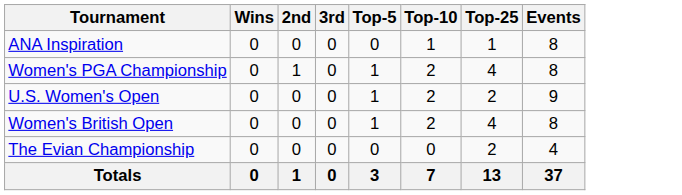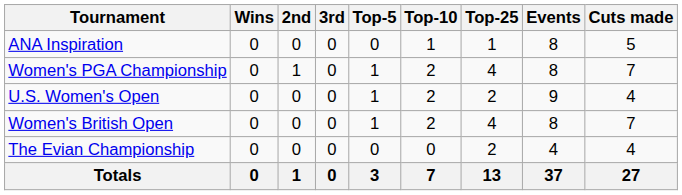 <table class=wikitable style=text-align:center>
 <tr>
 <th>Tournament</th>
 <th>Wins</th>
 <th>2nd</th>
 <th>3rd</th>
 <th>Top-5</th>
 <th>Top-10</th>
 <th>Top-25</th>
 <th>Events</th>
+<th>Cuts made</th>
 </tr>
 <tr>
 <td align=left><a href='#'>ANA Inspiration</a></td>
 <td>0</td>
 <td>0</td>
 <td>0</td>
 <td>0</td>
 <td>1</td>
 <td>1</td>
 <td>8</td>
+<td>5</td>
 </tr>
 <tr>
 <td align=left><a href='#'>Women's PGA Championship</a></td>
 <td>0</td>
 <td>1</td>
 <td>0</td>
 <td>1</td>
 <td>2</td>
 <td>4</td>
 <td>8</td>
+<td>7</td>
 </tr>
 <tr>
 <td align=left><a href='#'>U.S. Women's Open</a></td>
 <td>0</td>
 <td>0</td>
 <td>0</td>
 <td>1</td>
 <td>2</td>
 <td>2</td>
 <td>9</td>
+<td>4</td>
 </tr>
 <tr>
 <td align=left><a href='#'>Women's British Open</a></td>
 <td>0</td>
 <td>0</td>
 <td>0</td>
 <td>1</td>
 <td>2</td>
 <td>4</td>
 <td>8</td>
+<td>7</td>
 </tr>
 <tr>
 <td align=left><a href='#'>The Evian Championship</a></td>
 <td>0</td>
 <td>0</td>
 <td>0</td>
 <td>0</td>
 <td>0</td>
 <td>2</td>
+<td>4</td>
 <td>4</td>
 </tr>
 <tr>
 <th>Totals</th>
 <th>0</th>
 <th>1</th>
 <th>0</th>
 <th>3</th>
 <th>7</th>
 <th>13</th>
 <th>37</th>
+<th>27</th>
 </tr>
 </table>
